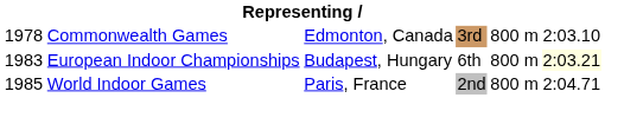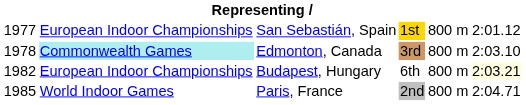 <table>
 <tr>
 <th colspan=6>Representing  / </th>
 </tr>
 <tr>
+<td>1977</td>
+<td><a href='#'>European Indoor Championships</a></td>
+<td><a href='#'>San Sebastián</a>, Spain</td>
+<td bgcolor=gold>1st</td>
+<td>800 m</td>
+<td>2:01.12</td>
+</tr>
+<tr>
 <td>1978</td>
-<td><a href='#'>Commonwealth Games</a></td>
+<td style="background: paleturquoise;"><a href='#'>Commonwealth Games</a></td>
 <td><a href='#'>Edmonton</a>, Canada</td>
 <td bgcolor=cc9966>3rd</td>
 <td>800 m</td>
 <td>2:03.10</td>
 </tr>
 <tr>
-<td>1983</td>
+<td>1982</td>
 <td><a href='#'>European Indoor Championships</a></td>
 <td><a href='#'>Budapest</a>, Hungary</td>
 <td>6th</td>
 <td>800 m</td>
 <td style="background: lightyellow;">2:03.21</td>
 </tr>
 <tr>
 <td>1985</td>
 <td><a href='#'>World Indoor Games</a></td>
 <td><a href='#'>Paris</a>, France</td>
 <td bgcolor=silver>2nd</td>
 <td>800 m</td>
 <td>2:04.71</td>
 </tr>
 </table>
